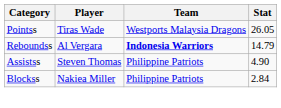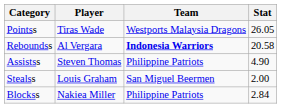 <table class=wikitable>
 <tr>
 <th>Category</th>
 <th>Player</th>
 <th>Team</th>
 <th>Stat</th>
 </tr>
 <tr>
 <td><a href='#'>Points</a>s</td>
 <td> <a href='#'>Tiras Wade</a></td>
 <td> <a href='#'>Westports Malaysia Dragons</a></td>
 <td>26.05</td>
 </tr>
 <tr>
 <td><a href='#'>Rebounds</a>s</td>
 <td> <a href='#'>Al Vergara</a></td>
 <td><strong> <a href='#'>Indonesia Warriors</a></strong></td>
-<td>14.79</td>
+<td>20.58</td>
 </tr>
 <tr>
 <td><a href='#'>Assists</a>s</td>
 <td> <a href='#'>Steven Thomas</a></td>
 <td> <a href='#'>Philippine Patriots</a></td>
 <td>4.90</td>
 </tr>
 <tr>
+<td><a href='#'>Steals</a>s</td>
+<td> <a href='#'>Louis Graham</a></td>
+<td> <a href='#'>San Miguel Beermen</a></td>
+<td>2.00</td>
+</tr>
+<tr>
 <td><a href='#'>Blocks</a>s</td>
 <td> <a href='#'>Nakiea Miller</a></td>
 <td> <a href='#'>Philippine Patriots</a></td>
 <td>2.84</td>
 </tr>
 </table>
